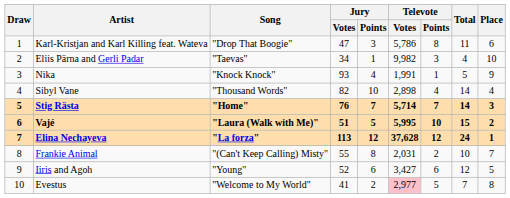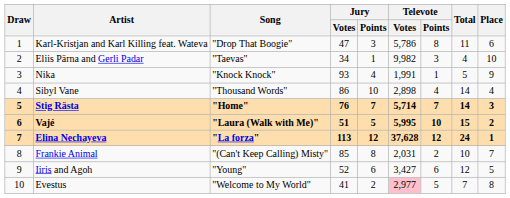 <table class="sortable wikitable" style="margin: 1em auto 1em auto; text-align:center;">
 <tr>
 <th rowspan="2">Draw</th>
 <th rowspan="2">Artist</th>
 <th rowspan="2">Song</th>
 <th colspan="2">Jury</th>
 <th colspan="2">Televote</th>
 <th rowspan="2">Total</th>
 <th rowspan="2">Place</th>
 </tr>
 <tr>
 <th>Votes</th>
 <th>Points</th>
 <th>Votes</th>
 <th>Points</th>
 </tr>
 <tr>
 <td>1</td>
 <td align="left">Karl-Kristjan and Karl Killing feat. Wateva</td>
 <td align="left">"Drop That Boogie"</td>
 <td>47</td>
 <td>3</td>
 <td>5,786</td>
 <td>8</td>
 <td>11</td>
 <td>6</td>
 </tr>
 <tr>
 <td>2</td>
 <td align="left">Eliis Pärna and <a href='#'>Gerli Padar</a></td>
 <td align="left">"Taevas"</td>
 <td>34</td>
 <td>1</td>
 <td>9,982</td>
 <td>3</td>
 <td>4</td>
 <td>10</td>
 </tr>
 <tr>
 <td>3</td>
 <td align="left">Nika</td>
 <td align="left">"Knock Knock"</td>
 <td>93</td>
 <td>4</td>
 <td>1,991</td>
 <td>1</td>
 <td>5</td>
 <td>9</td>
 </tr>
 <tr>
 <td>4</td>
 <td align="left">Sibyl Vane</td>
 <td align="left">"Thousand Words"</td>
-<td>82</td>
+<td>86</td>
 <td>10</td>
 <td>2,898</td>
 <td>4</td>
 <td>14</td>
 <td>4</td>
 </tr>
 <tr style="font-weight:bold; background:navajowhite;">
 <td>5</td>
 <td align="left"><a href='#'>Stig Rästa</a></td>
 <td align="left">"Home"</td>
 <td>76</td>
 <td>7</td>
 <td>5,714</td>
 <td>7</td>
 <td>14</td>
 <td>3</td>
 </tr>
 <tr style="font-weight:bold; background:navajowhite;">
 <td>6</td>
 <td align="left">Vajé</td>
 <td align="left">"Laura (Walk with Me)"</td>
 <td>51</td>
 <td>5</td>
 <td>5,995</td>
 <td>10</td>
 <td>15</td>
 <td>2</td>
 </tr>
 <tr style="font-weight:bold; background:navajowhite;">
 <td>7</td>
 <td align="left"><a href='#'>Elina Nechayeva</a></td>
 <td align="left">"<a href='#'>La forza</a>"</td>
 <td>113</td>
 <td>12</td>
 <td>37,628</td>
 <td>12</td>
 <td>24</td>
 <td>1</td>
 </tr>
 <tr>
 <td>8</td>
 <td align="left"><a href='#'>Frankie Animal</a></td>
 <td align="left">"(Can't Keep Calling) Misty"</td>
-<td>55</td>
+<td>85</td>
 <td>8</td>
 <td>2,031</td>
 <td>2</td>
 <td>10</td>
 <td>7</td>
 </tr>
 <tr>
 <td>9</td>
 <td align="left"><a href='#'>Iiris</a> and Agoh</td>
 <td align="left">"Young"</td>
 <td>52</td>
 <td>6</td>
 <td>3,427</td>
 <td>6</td>
 <td>12</td>
 <td>5</td>
 </tr>
 <tr>
 <td>10</td>
 <td align="left">Evestus</td>
 <td align="left">"Welcome to My World"</td>
 <td>41</td>
 <td>2</td>
 <td style="background: pink;">2,977</td>
 <td>5</td>
 <td>7</td>
 <td>8</td>
 </tr>
 </table>
